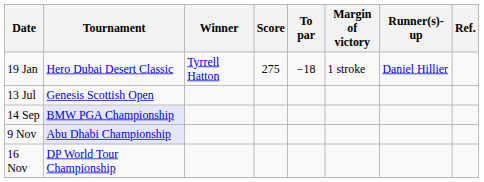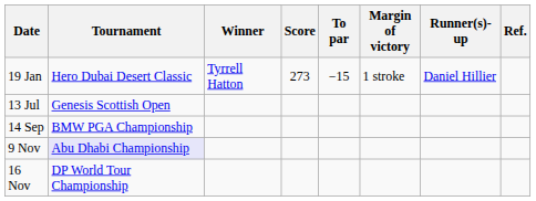 <table class=wikitable style="font-size:95%">
 <tr>
 <th>Date</th>
 <th>Tournament</th>
 <th>Winner</th>
 <th>Score</th>
 <th>To par</th>
 <th>Margin of<br>victory</th>
 <th>Runner(s)-up</th>
 <th>Ref.</th>
 </tr>
 <tr>
 <td>19 Jan</td>
 <td><a href='#'>Hero Dubai Desert Classic</a></td>
 <td> <a href='#'>Tyrrell Hatton</a></td>
-<td align=center>275</td>
-<td align=center>−18</td>
+<td align=center>273</td>
+<td align=center>−15</td>
 <td>1 stroke</td>
 <td> <a href='#'>Daniel Hillier</a></td>
 <td></td>
 </tr>
 <tr>
 <td>13 Jul</td>
 <td><a href='#'>Genesis Scottish Open</a></td>
 <td></td>
 <td align=center></td>
 <td align=center></td>
 <td></td>
 <td></td>
 <td></td>
 </tr>
 <tr>
 <td>14 Sep</td>
-<td style="background: lavender;"><a href='#'>BMW PGA Championship</a></td>
+<td><a href='#'>BMW PGA Championship</a></td>
 <td></td>
 <td align=center></td>
 <td align=center></td>
 <td></td>
 <td></td>
 <td></td>
 </tr>
 <tr>
 <td>9 Nov</td>
 <td style="background: lavender;"><a href='#'>Abu Dhabi Championship</a></td>
 <td></td>
 <td align=center></td>
 <td align=center></td>
 <td></td>
 <td></td>
 <td></td>
 </tr>
 <tr>
 <td>16 Nov</td>
 <td><a href='#'>DP World Tour Championship</a></td>
 <td></td>
 <td align=center></td>
 <td align=center></td>
 <td></td>
 <td></td>
 <td></td>
 </tr>
 </table>
